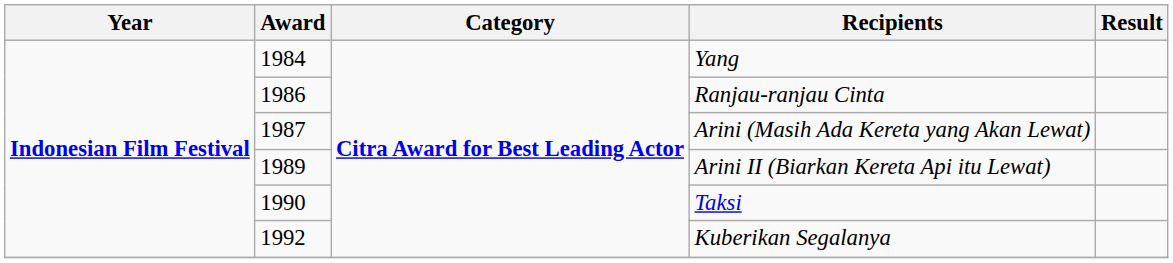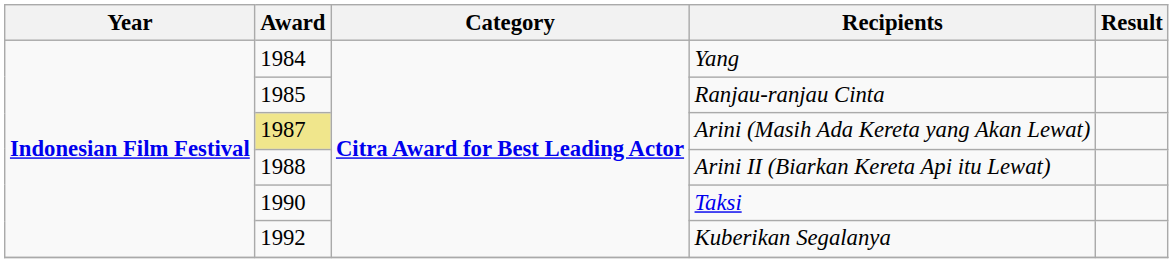 <table class="wikitable sortable">
 <tr>
 <th>Year</th>
 <th>Award</th>
 <th>Category</th>
 <th>Recipients</th>
 <th>Result</th>
 </tr>
 <tr>
 <td rowspan= "6"><strong><a href='#'>Indonesian Film Festival</a></strong></td>
 <td>1984</td>
 <td rowspan= "6"><strong><a href='#'>Citra Award for Best Leading Actor</a></strong></td>
 <td><em>Yang</em></td>
 <td></td>
 </tr>
 <tr>
-<td>1986</td>
+<td>1985</td>
 <td><em>Ranjau-ranjau Cinta</em></td>
 <td></td>
 </tr>
 <tr>
-<td>1987</td>
+<td style="background: khaki;">1987</td>
 <td><em>Arini (Masih Ada Kereta yang Akan Lewat)</em></td>
 <td></td>
 </tr>
 <tr>
-<td>1989</td>
+<td>1988</td>
 <td><em>Arini II (Biarkan Kereta Api itu Lewat)</em></td>
 <td></td>
 </tr>
 <tr>
 <td>1990</td>
 <td><em><a href='#'>Taksi</a></em></td>
 <td></td>
 </tr>
 <tr>
 <td>1992</td>
 <td><em>Kuberikan Segalanya</em></td>
 <td></td>
 </tr>
 <tr>
 </tr>
 </table>
